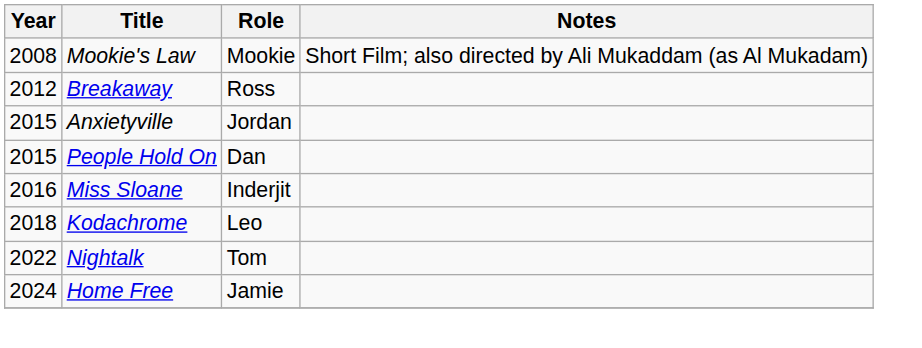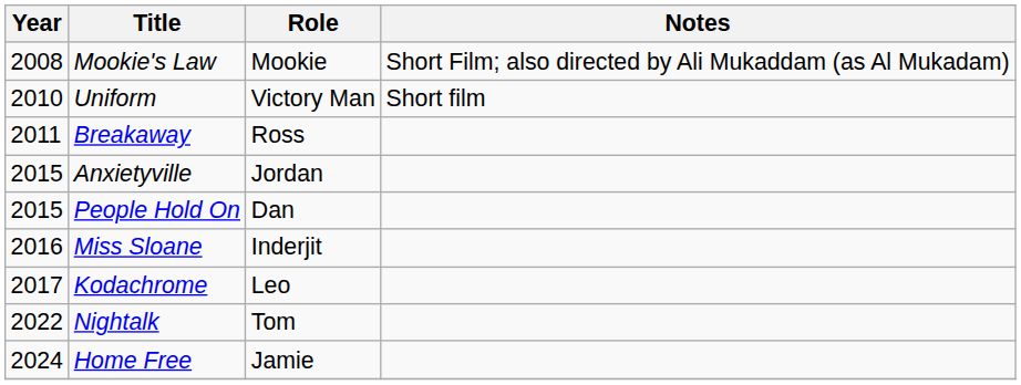 <table class="wikitable sortable">
 <tr>
 <th>Year</th>
 <th>Title</th>
 <th>Role</th>
 <th class="unsortable">Notes</th>
 </tr>
 <tr>
 <td>2008</td>
 <td><em>Mookie's Law</em></td>
 <td>Mookie</td>
 <td>Short Film; also directed by Ali Mukaddam (as Al Mukadam)</td>
 </tr>
 <tr>
-<td>2012</td>
+<td>2010</td>
+<td><em>Uniform</em></td>
+<td>Victory Man</td>
+<td>Short film</td>
+</tr>
+<tr>
+<td>2011</td>
 <td><em><a href='#'>Breakaway</a></em></td>
 <td>Ross</td>
 <td></td>
 </tr>
 <tr>
 <td>2015</td>
 <td><em>Anxietyville</em></td>
 <td>Jordan</td>
 <td></td>
 </tr>
 <tr>
 <td>2015</td>
 <td><em><a href='#'>People Hold On</a></em></td>
 <td>Dan</td>
 <td></td>
 </tr>
 <tr>
 <td>2016</td>
 <td><em><a href='#'>Miss Sloane</a></em></td>
 <td>Inderjit</td>
 <td></td>
 </tr>
 <tr>
-<td>2018</td>
+<td>2017</td>
 <td><em><a href='#'>Kodachrome</a></em></td>
 <td>Leo</td>
 <td></td>
 </tr>
 <tr>
 <td>2022</td>
 <td><em><a href='#'>Nightalk</a></em></td>
 <td>Tom</td>
 <td></td>
 </tr>
 <tr>
 <td>2024</td>
 <td><em><a href='#'>Home Free</a></em></td>
 <td>Jamie</td>
 <td></td>
 </tr>
 <tr>
 </tr>
 </table>
